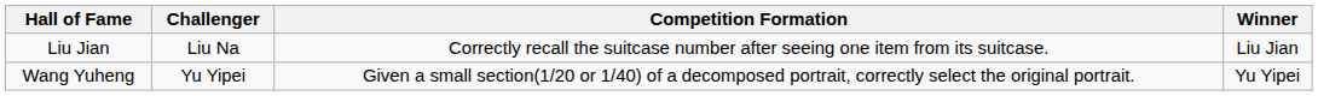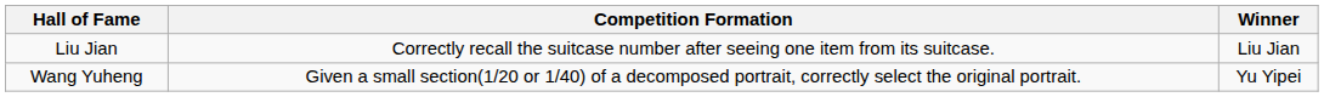 <table class="wikitable" style="width:92%; text-align:center">
 <tr>
 <th>Hall of Fame</th>
-<th>Challenger</th>
 <th>Competition Formation</th>
 <th>Winner</th>
 </tr>
 <tr>
 <td>Liu Jian</td>
-<td>Liu Na</td>
 <td>Correctly recall the suitcase number after seeing one item from its suitcase.</td>
 <td>Liu Jian</td>
 </tr>
 <tr>
 <td>Wang Yuheng</td>
-<td>Yu Yipei</td>
 <td>Given a small section(1/20 or 1/40) of a decomposed portrait, correctly select the original portrait.</td>
 <td>Yu Yipei</td>
 </tr>
 </table>
